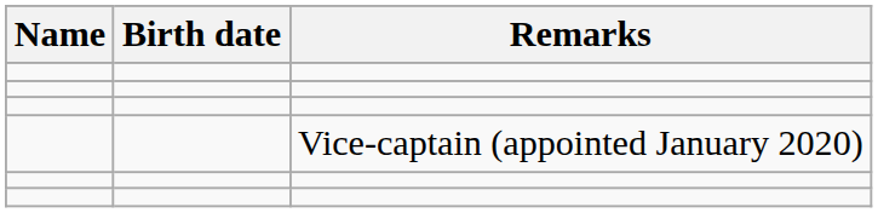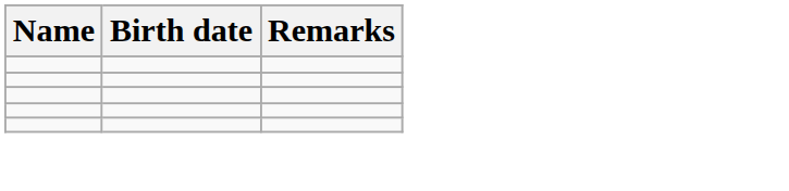 <table class="wikitable sortable">
 <tr>
 <th rowspan="2" style="text-align:left;">Name</th>
 <th rowspan="2">Birth date</th>
 <th rowspan="2" class="unsortable">Remarks</th>
 </tr>
 <tr>
 </tr>
 <tr>
 <td data-sort-value="Ishida, Chiho"></td>
 <td></td>
 <td></td>
 </tr>
 <tr>
 <td data-sort-value="Taniguchi, Mahina"></td>
 <td></td>
 <td></td>
 </tr>
 <tr>
 <td data-sort-value="Hyodo, Aoi"></td>
 <td></td>
 <td></td>
 </tr>
 <tr>
-<td data-sort-value="Fukuda, Akari"></td>
-<td></td>
-<td>Vice-captain (appointed January 2020)</td>
-</tr>
-<tr>
 <td data-sort-value="Mineyoshi, Arisa"></td>
 <td></td>
 <td></td>
 </tr>
 <tr>
 <td data-sort-value="Morishita, Maiha"></td>
 <td></td>
 <td></td>
 </tr>
 </table>
